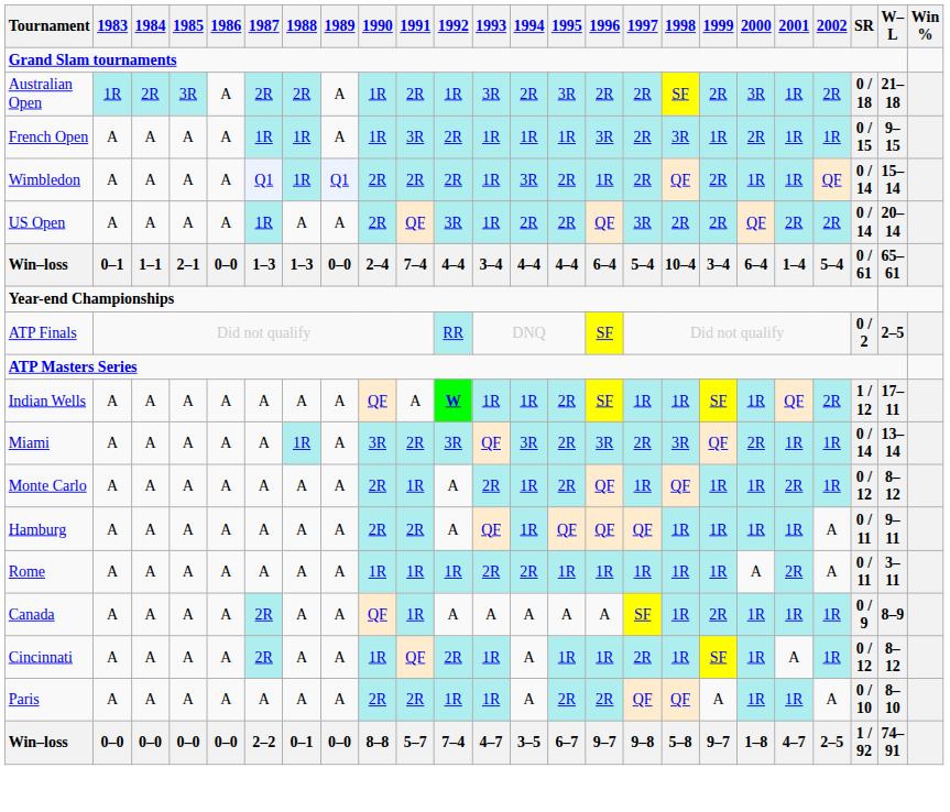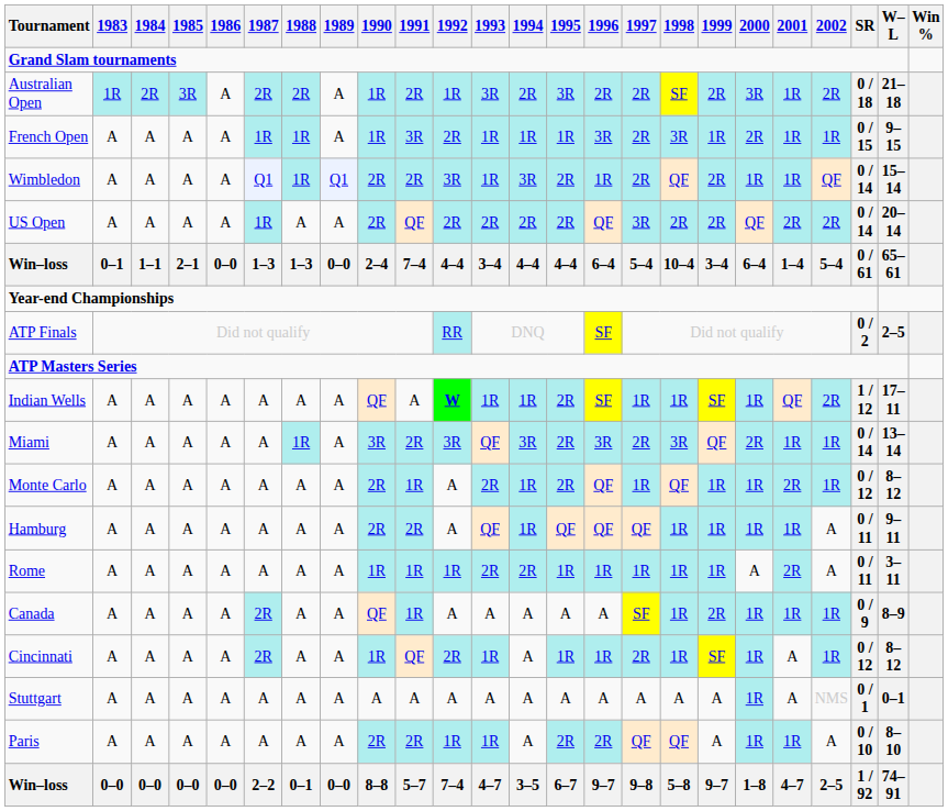 <table class=wikitable style=text-align:center;font-size:97%>
 <tr>
 <th>Tournament</th>
 <th><a href='#'>1983</a></th>
 <th><a href='#'>1984</a></th>
 <th><a href='#'>1985</a></th>
 <th><a href='#'>1986</a></th>
 <th><a href='#'>1987</a></th>
 <th><a href='#'>1988</a></th>
 <th><a href='#'>1989</a></th>
 <th><a href='#'>1990</a></th>
 <th><a href='#'>1991</a></th>
 <th><a href='#'>1992</a></th>
 <th><a href='#'>1993</a></th>
 <th><a href='#'>1994</a></th>
 <th><a href='#'>1995</a></th>
 <th><a href='#'>1996</a></th>
 <th><a href='#'>1997</a></th>
 <th><a href='#'>1998</a></th>
 <th><a href='#'>1999</a></th>
 <th><a href='#'>2000</a></th>
 <th><a href='#'>2001</a></th>
 <th><a href='#'>2002</a></th>
 <th>SR</th>
 <th>W–L</th>
 <th>Win %</th>
 </tr>
 <tr>
 <td colspan=23 align=left><strong><a href='#'>Grand Slam tournaments</a></strong></td>
 </tr>
 <tr>
 <td align=left><a href='#'>Australian Open</a></td>
 <td bgcolor=afeeee><a href='#'>1R</a></td>
 <td bgcolor=afeeee><a href='#'>2R</a></td>
 <td bgcolor=afeeee><a href='#'>3R</a></td>
 <td>A</td>
 <td bgcolor=afeeee><a href='#'>2R</a></td>
 <td bgcolor=afeeee><a href='#'>2R</a></td>
 <td>A</td>
 <td bgcolor=afeeee><a href='#'>1R</a></td>
 <td bgcolor=afeeee><a href='#'>2R</a></td>
 <td bgcolor=afeeee><a href='#'>1R</a></td>
 <td bgcolor=afeeee><a href='#'>3R</a></td>
 <td bgcolor=afeeee><a href='#'>2R</a></td>
 <td bgcolor=afeeee><a href='#'>3R</a></td>
 <td bgcolor=afeeee><a href='#'>2R</a></td>
 <td bgcolor=afeeee><a href='#'>2R</a></td>
 <td bgcolor=yellow><a href='#'>SF</a></td>
 <td bgcolor=afeeee><a href='#'>2R</a></td>
 <td bgcolor=afeeee><a href='#'>3R</a></td>
 <td bgcolor=afeeee><a href='#'>1R</a></td>
 <td bgcolor=afeeee><a href='#'>2R</a></td>
 <th>0 / 18</th>
 <th>21–18</th>
 <th></th>
 </tr>
 <tr>
 <td align=left><a href='#'>French Open</a></td>
 <td>A</td>
 <td>A</td>
 <td>A</td>
 <td>A</td>
 <td bgcolor=afeeee><a href='#'>1R</a></td>
 <td bgcolor=afeeee><a href='#'>1R</a></td>
 <td>A</td>
 <td bgcolor=afeeee><a href='#'>1R</a></td>
 <td bgcolor=afeeee><a href='#'>3R</a></td>
 <td bgcolor=afeeee><a href='#'>2R</a></td>
 <td bgcolor=afeeee><a href='#'>1R</a></td>
 <td bgcolor=afeeee><a href='#'>1R</a></td>
 <td bgcolor=afeeee><a href='#'>1R</a></td>
 <td bgcolor=afeeee><a href='#'>3R</a></td>
 <td bgcolor=afeeee><a href='#'>2R</a></td>
 <td bgcolor=afeeee><a href='#'>3R</a></td>
 <td bgcolor=afeeee><a href='#'>1R</a></td>
 <td bgcolor=afeeee><a href='#'>2R</a></td>
 <td bgcolor=afeeee><a href='#'>1R</a></td>
 <td bgcolor=afeeee><a href='#'>1R</a></td>
 <th>0 / 15</th>
 <th>9–15</th>
 <th></th>
 </tr>
 <tr>
 <td align=left><a href='#'>Wimbledon</a></td>
 <td>A</td>
 <td>A</td>
 <td>A</td>
 <td>A</td>
 <td bgcolor=ecf2ff><a href='#'>Q1</a></td>
 <td bgcolor=afeeee><a href='#'>1R</a></td>
 <td bgcolor=ecf2ff><a href='#'>Q1</a></td>
 <td bgcolor=afeeee><a href='#'>2R</a></td>
 <td bgcolor=afeeee><a href='#'>2R</a></td>
-<td bgcolor=afeeee><a href='#'>2R</a></td>
+<td bgcolor=afeeee><a href='#'>3R</a></td>
 <td bgcolor=afeeee><a href='#'>1R</a></td>
 <td bgcolor=afeeee><a href='#'>3R</a></td>
 <td bgcolor=afeeee><a href='#'>2R</a></td>
 <td bgcolor=afeeee><a href='#'>1R</a></td>
 <td bgcolor=afeeee><a href='#'>2R</a></td>
 <td bgcolor=ffebcd><a href='#'>QF</a></td>
 <td bgcolor=afeeee><a href='#'>2R</a></td>
 <td bgcolor=afeeee><a href='#'>1R</a></td>
 <td bgcolor=afeeee><a href='#'>1R</a></td>
 <td bgcolor=ffebcd><a href='#'>QF</a></td>
 <th>0 / 14</th>
 <th>15–14</th>
 <th></th>
 </tr>
 <tr>
 <td align=left><a href='#'>US Open</a></td>
 <td>A</td>
 <td>A</td>
 <td>A</td>
 <td>A</td>
 <td bgcolor=afeeee><a href='#'>1R</a></td>
 <td>A</td>
 <td>A</td>
 <td bgcolor=afeeee><a href='#'>2R</a></td>
 <td bgcolor=ffebcd><a href='#'>QF</a></td>
-<td bgcolor=afeeee><a href='#'>3R</a></td>
-<td bgcolor=afeeee><a href='#'>1R</a></td>
+<td bgcolor=afeeee><a href='#'>2R</a></td>
+<td bgcolor=afeeee><a href='#'>2R</a></td>
 <td bgcolor=afeeee><a href='#'>2R</a></td>
 <td bgcolor=afeeee><a href='#'>2R</a></td>
 <td bgcolor=ffebcd><a href='#'>QF</a></td>
 <td bgcolor=afeeee><a href='#'>3R</a></td>
 <td bgcolor=afeeee><a href='#'>2R</a></td>
 <td bgcolor=afeeee><a href='#'>2R</a></td>
 <td bgcolor=ffebcd><a href='#'>QF</a></td>
 <td bgcolor=afeeee><a href='#'>2R</a></td>
 <td bgcolor=afeeee><a href='#'>2R</a></td>
 <th>0 / 14</th>
 <th>20–14</th>
 <th></th>
 </tr>
 <tr>
 <th style=text-align:left>Win–loss</th>
 <th>0–1</th>
 <th>1–1</th>
 <th>2–1</th>
 <th>0–0</th>
 <th>1–3</th>
 <th>1–3</th>
 <th>0–0</th>
 <th>2–4</th>
 <th>7–4</th>
 <th>4–4</th>
 <th>3–4</th>
 <th>4–4</th>
 <th>4–4</th>
 <th>6–4</th>
 <th>5–4</th>
 <th>10–4</th>
 <th>3–4</th>
 <th>6–4</th>
 <th>1–4</th>
 <th>5–4</th>
 <th>0 / 61</th>
 <th>65–61</th>
 <th></th>
 </tr>
 <tr>
 <td colspan=22 align=left><strong>Year-end Championships</strong></td>
 </tr>
 <tr>
 <td align=left><a href='#'>ATP Finals</a></td>
 <td colspan=9 style=color:#cccccc>Did not qualify</td>
 <td style=background:#afeeee><a href='#'>RR</a></td>
 <td colspan=3 style=color:#cccccc>DNQ</td>
 <td style=background:yellow><a href='#'>SF</a></td>
 <td colspan=6 style=color:#cccccc>Did not qualify</td>
 <th>0 / 2</th>
 <th>2–5</th>
 <th></th>
 </tr>
 <tr>
 <td colspan=23 align=left><strong><a href='#'>ATP Masters Series</a></strong></td>
 </tr>
 <tr>
 <td align=left><a href='#'>Indian Wells</a></td>
 <td>A</td>
 <td>A</td>
 <td>A</td>
 <td>A</td>
 <td>A</td>
 <td>A</td>
 <td>A</td>
 <td bgcolor=ffebcd><a href='#'>QF</a></td>
 <td>A</td>
 <td bgcolor=lime><a href='#'><strong>W</strong></a></td>
 <td bgcolor=afeeee><a href='#'>1R</a></td>
 <td bgcolor=afeeee><a href='#'>1R</a></td>
 <td bgcolor=afeeee><a href='#'>2R</a></td>
 <td bgcolor=yellow><a href='#'>SF</a></td>
 <td bgcolor=afeeee><a href='#'>1R</a></td>
 <td bgcolor=afeeee><a href='#'>1R</a></td>
 <td bgcolor=yellow><a href='#'>SF</a></td>
 <td bgcolor=afeeee><a href='#'>1R</a></td>
 <td bgcolor=ffebcd><a href='#'>QF</a></td>
 <td bgcolor=afeeee><a href='#'>2R</a></td>
 <th>1 / 12</th>
 <th>17–11</th>
 <th></th>
 </tr>
 <tr>
 <td align=left><a href='#'>Miami</a></td>
 <td>A</td>
 <td>A</td>
 <td>A</td>
 <td>A</td>
 <td>A</td>
 <td bgcolor=afeeee><a href='#'>1R</a></td>
 <td>A</td>
 <td bgcolor=afeeee><a href='#'>3R</a></td>
 <td bgcolor=afeeee><a href='#'>2R</a></td>
 <td bgcolor=afeeee><a href='#'>3R</a></td>
 <td bgcolor=ffebcd><a href='#'>QF</a></td>
 <td bgcolor=afeeee><a href='#'>3R</a></td>
 <td bgcolor=afeeee><a href='#'>2R</a></td>
 <td bgcolor=afeeee><a href='#'>3R</a></td>
 <td bgcolor=afeeee><a href='#'>2R</a></td>
 <td bgcolor=afeeee><a href='#'>3R</a></td>
 <td bgcolor=ffebcd><a href='#'>QF</a></td>
 <td bgcolor=afeeee><a href='#'>2R</a></td>
 <td bgcolor=afeeee><a href='#'>1R</a></td>
 <td bgcolor=afeeee><a href='#'>1R</a></td>
 <th>0 / 14</th>
 <th>13–14</th>
 <th></th>
 </tr>
 <tr>
 <td align=left><a href='#'>Monte Carlo</a></td>
 <td>A</td>
 <td>A</td>
 <td>A</td>
 <td>A</td>
 <td>A</td>
 <td>A</td>
 <td>A</td>
 <td bgcolor=afeeee><a href='#'>2R</a></td>
 <td bgcolor=afeeee><a href='#'>1R</a></td>
 <td>A</td>
 <td bgcolor=afeeee><a href='#'>2R</a></td>
 <td bgcolor=afeeee><a href='#'>1R</a></td>
 <td bgcolor=afeeee><a href='#'>2R</a></td>
 <td bgcolor=ffebcd><a href='#'>QF</a></td>
 <td bgcolor=afeeee><a href='#'>1R</a></td>
 <td bgcolor=ffebcd><a href='#'>QF</a></td>
 <td bgcolor=afeeee><a href='#'>1R</a></td>
 <td bgcolor=afeeee><a href='#'>1R</a></td>
 <td bgcolor=afeeee><a href='#'>2R</a></td>
 <td bgcolor=afeeee><a href='#'>1R</a></td>
 <th>0 / 12</th>
 <th>8–12</th>
 <th></th>
 </tr>
 <tr>
 <td align=left><a href='#'>Hamburg</a></td>
 <td>A</td>
 <td>A</td>
 <td>A</td>
 <td>A</td>
 <td>A</td>
 <td>A</td>
 <td>A</td>
 <td bgcolor=afeeee><a href='#'>2R</a></td>
 <td bgcolor=afeeee><a href='#'>2R</a></td>
 <td>A</td>
 <td bgcolor=ffebcd><a href='#'>QF</a></td>
 <td bgcolor=afeeee><a href='#'>1R</a></td>
 <td bgcolor=ffebcd><a href='#'>QF</a></td>
 <td bgcolor=ffebcd><a href='#'>QF</a></td>
 <td bgcolor=ffebcd><a href='#'>QF</a></td>
 <td bgcolor=afeeee><a href='#'>1R</a></td>
 <td bgcolor=afeeee><a href='#'>1R</a></td>
 <td bgcolor=afeeee><a href='#'>1R</a></td>
 <td bgcolor=afeeee><a href='#'>1R</a></td>
 <td>A</td>
 <th>0 / 11</th>
 <th>9–11</th>
 <th></th>
 </tr>
 <tr>
 <td align=left><a href='#'>Rome</a></td>
 <td>A</td>
 <td>A</td>
 <td>A</td>
 <td>A</td>
 <td>A</td>
 <td>A</td>
 <td>A</td>
 <td bgcolor=afeeee><a href='#'>1R</a></td>
 <td bgcolor=afeeee><a href='#'>1R</a></td>
 <td bgcolor=afeeee><a href='#'>1R</a></td>
 <td bgcolor=afeeee><a href='#'>2R</a></td>
 <td bgcolor=afeeee><a href='#'>2R</a></td>
 <td bgcolor=afeeee><a href='#'>1R</a></td>
 <td bgcolor=afeeee><a href='#'>1R</a></td>
 <td bgcolor=afeeee><a href='#'>1R</a></td>
 <td bgcolor=afeeee><a href='#'>1R</a></td>
 <td bgcolor=afeeee><a href='#'>1R</a></td>
 <td>A</td>
 <td bgcolor=afeeee><a href='#'>2R</a></td>
 <td>A</td>
 <th>0 / 11</th>
 <th>3–11</th>
 <th></th>
 </tr>
 <tr>
 <td align=left><a href='#'>Canada</a></td>
 <td>A</td>
 <td>A</td>
 <td>A</td>
 <td>A</td>
 <td bgcolor=afeeee><a href='#'>2R</a></td>
 <td>A</td>
 <td>A</td>
 <td bgcolor=ffebcd><a href='#'>QF</a></td>
 <td bgcolor=afeeee><a href='#'>1R</a></td>
 <td>A</td>
 <td>A</td>
 <td>A</td>
 <td>A</td>
 <td>A</td>
 <td bgcolor=yellow><a href='#'>SF</a></td>
 <td bgcolor=afeeee><a href='#'>1R</a></td>
 <td bgcolor=afeeee><a href='#'>2R</a></td>
 <td bgcolor=afeeee><a href='#'>1R</a></td>
 <td bgcolor=afeeee><a href='#'>1R</a></td>
 <td bgcolor=afeeee><a href='#'>1R</a></td>
 <th>0 / 9</th>
 <th>8–9</th>
 <th></th>
 </tr>
 <tr>
 <td align=left><a href='#'>Cincinnati</a></td>
 <td>A</td>
 <td>A</td>
 <td>A</td>
 <td>A</td>
 <td bgcolor=afeeee><a href='#'>2R</a></td>
 <td>A</td>
 <td>A</td>
 <td bgcolor=afeeee><a href='#'>1R</a></td>
 <td bgcolor=ffebcd><a href='#'>QF</a></td>
 <td bgcolor=afeeee><a href='#'>2R</a></td>
 <td bgcolor=afeeee><a href='#'>1R</a></td>
 <td>A</td>
 <td bgcolor=afeeee><a href='#'>1R</a></td>
 <td bgcolor=afeeee><a href='#'>1R</a></td>
 <td bgcolor=afeeee><a href='#'>2R</a></td>
 <td bgcolor=afeeee><a href='#'>1R</a></td>
 <td bgcolor=yellow><a href='#'>SF</a></td>
 <td bgcolor=afeeee><a href='#'>1R</a></td>
 <td>A</td>
 <td bgcolor=afeeee><a href='#'>1R</a></td>
 <th>0 / 12</th>
 <th>8–12</th>
 <th></th>
 </tr>
 <tr>
+<td align=left><a href='#'>Stuttgart</a></td>
+<td>A</td>
+<td>A</td>
+<td>A</td>
+<td>A</td>
+<td>A</td>
+<td>A</td>
+<td>A</td>
+<td>A</td>
+<td>A</td>
+<td>A</td>
+<td>A</td>
+<td>A</td>
+<td>A</td>
+<td>A</td>
+<td>A</td>
+<td>A</td>
+<td>A</td>
+<td bgcolor=afeeee><a href='#'>1R</a></td>
+<td>A</td>
+<td colspan=1 style=color:#cccccc>NMS</td>
+<th>0 / 1</th>
+<th>0–1</th>
+<th></th>
+</tr>
+<tr>
 <td align=left><a href='#'>Paris</a></td>
 <td>A</td>
 <td>A</td>
 <td>A</td>
 <td>A</td>
 <td>A</td>
 <td>A</td>
 <td>A</td>
 <td bgcolor=afeeee><a href='#'>2R</a></td>
 <td bgcolor=afeeee><a href='#'>2R</a></td>
 <td bgcolor=afeeee><a href='#'>1R</a></td>
 <td bgcolor=afeeee><a href='#'>1R</a></td>
 <td>A</td>
 <td bgcolor=afeeee><a href='#'>2R</a></td>
 <td bgcolor=afeeee><a href='#'>2R</a></td>
 <td bgcolor=ffebcd><a href='#'>QF</a></td>
 <td bgcolor=ffebcd><a href='#'>QF</a></td>
 <td>A</td>
 <td bgcolor=afeeee><a href='#'>1R</a></td>
 <td bgcolor=afeeee><a href='#'>1R</a></td>
 <td>A</td>
 <th>0 / 10</th>
 <th>8–10</th>
 <th></th>
 </tr>
 <tr>
 <th style=text-align:left>Win–loss</th>
 <th>0–0</th>
 <th>0–0</th>
 <th>0–0</th>
 <th>0–0</th>
 <th>2–2</th>
 <th>0–1</th>
 <th>0–0</th>
 <th>8–8</th>
 <th>5–7</th>
 <th>7–4</th>
 <th>4–7</th>
 <th>3–5</th>
 <th>6–7</th>
 <th>9–7</th>
 <th>9–8</th>
 <th>5–8</th>
 <th>9–7</th>
 <th>1–8</th>
 <th>4–7</th>
 <th>2–5</th>
 <th>1 / 92</th>
 <th>74–91</th>
 <th></th>
 </tr>
 </table>
